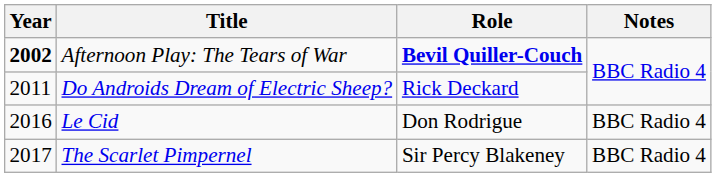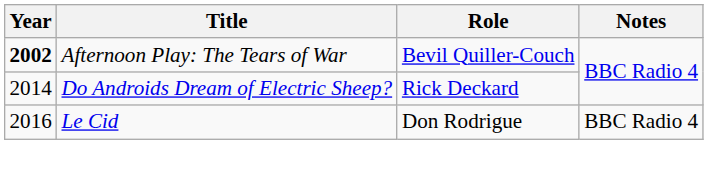 <table class="wikitable sortable">
 <tr>
 <th>Year</th>
 <th>Title</th>
 <th>Role</th>
 <th class="unsortable">Notes</th>
 </tr>
 <tr>
 <td><strong>2002</strong></td>
 <td><em>Afternoon Play: The Tears of War</em></td>
-<td><strong><a href='#'>Bevil Quiller-Couch</a></strong></td>
+<td><a href='#'>Bevil Quiller-Couch</a></td>
 <td rowspan="2"><a href='#'>BBC Radio 4</a></td>
 </tr>
 <tr>
-<td>2011</td>
+<td>2014</td>
 <td><em><a href='#'>Do Androids Dream of Electric Sheep?</a></em></td>
 <td><a href='#'>Rick Deckard</a></td>
 </tr>
 <tr>
 <td>2016</td>
 <td><em><a href='#'>Le Cid</a></em></td>
 <td>Don Rodrigue</td>
 <td>BBC Radio 4</td>
 </tr>
-<tr>
-<td>2017</td>
-<td><em><a href='#'>The Scarlet Pimpernel</a></em></td>
-<td>Sir Percy Blakeney</td>
-<td>BBC Radio 4</td>
-</tr>
 </table>
